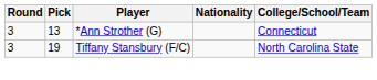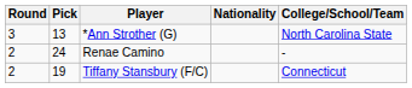 <table class="wikitable">
 <tr>
 <th>Round</th>
 <th>Pick</th>
 <th>Player</th>
 <th>Nationality</th>
 <th>College/School/Team</th>
 </tr>
 <tr>
 <td>3</td>
 <td>13</td>
 <td>*<a href='#'>Ann Strother</a> (G)</td>
 <td></td>
-<td><a href='#'>Connecticut</a></td>
+<td><a href='#'>North Carolina State</a></td>
 </tr>
 <tr>
-<td>3</td>
+<td>2</td>
+<td>24</td>
+<td>Renae Camino</td>
+<td></td>
+<td>-</td>
+</tr>
+<tr>
+<td>2</td>
 <td>19</td>
 <td><a href='#'>Tiffany Stansbury</a> (F/C)</td>
 <td></td>
-<td><a href='#'>North Carolina State</a></td>
+<td><a href='#'>Connecticut</a></td>
 </tr>
 </table>
